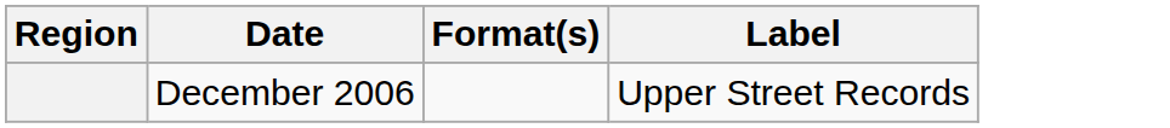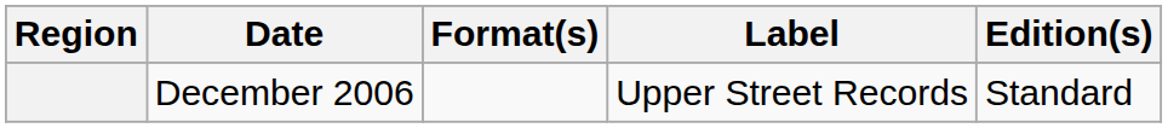 <table class="wikitable plainrowheaders">
 <tr>
 <th scope="col">Region</th>
 <th scope="col">Date</th>
 <th scope="col">Format(s)</th>
 <th scope="col">Label</th>
+<th scope="col">Edition(s)</th>
 </tr>
 <tr>
 <th scope="row"></th>
 <td>December 2006</td>
 <td></td>
 <td>Upper Street Records</td>
+<td>Standard</td>
 </tr>
 </table>
